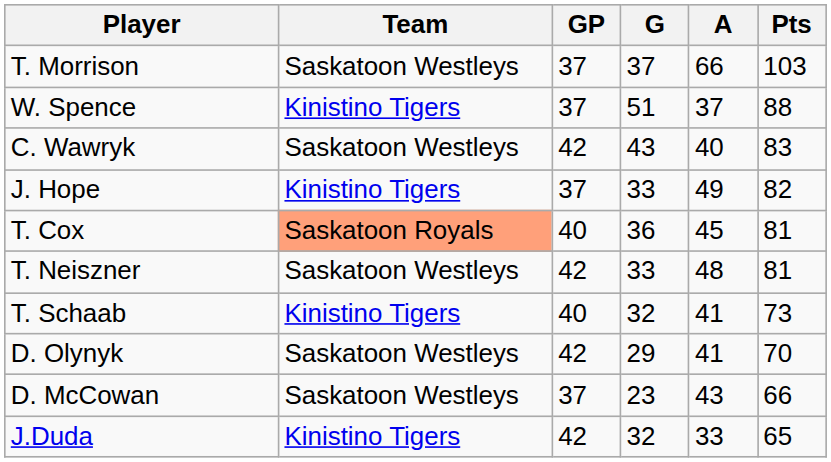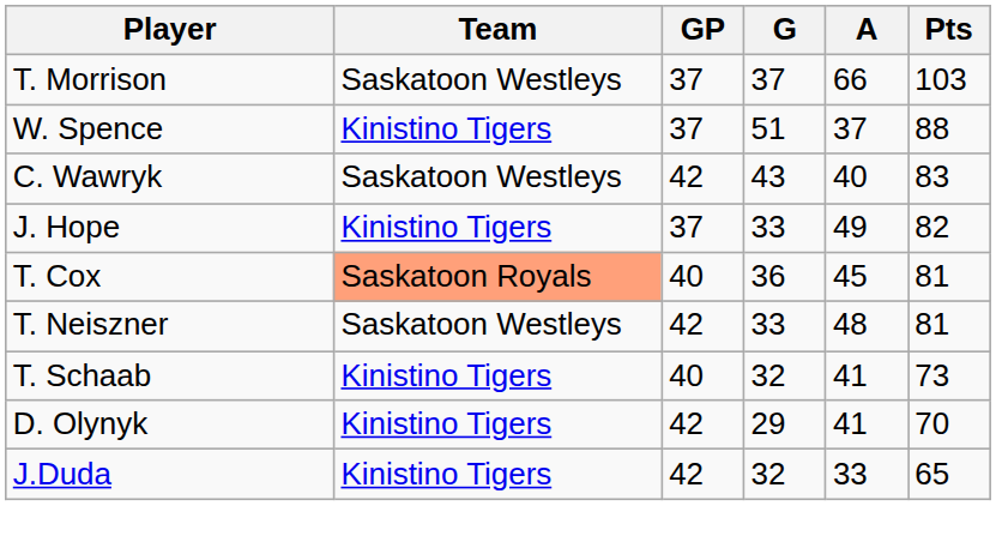 <table class="wikitable">
 <tr>
 <th width="30%">Player</th>
 <th width="30%">Team</th>
 <th width="7.5%">GP</th>
 <th width="7.5%">G</th>
 <th width="7.5%">A</th>
 <th width="7.5%">Pts</th>
 </tr>
 <tr>
 <td>T. Morrison</td>
 <td>Saskatoon Westleys</td>
 <td>37</td>
 <td>37</td>
 <td>66</td>
 <td>103</td>
 </tr>
 <tr>
 <td>W. Spence</td>
 <td><a href='#'>Kinistino Tigers</a></td>
 <td>37</td>
 <td>51</td>
 <td>37</td>
 <td>88</td>
 </tr>
 <tr>
 <td>C. Wawryk</td>
 <td>Saskatoon Westleys</td>
 <td>42</td>
 <td>43</td>
 <td>40</td>
 <td>83</td>
 </tr>
 <tr>
 <td>J. Hope</td>
 <td><a href='#'>Kinistino Tigers</a></td>
 <td>37</td>
 <td>33</td>
 <td>49</td>
 <td>82</td>
 </tr>
 <tr>
 <td>T. Cox</td>
 <td style="background: lightsalmon;">Saskatoon Royals</td>
 <td>40</td>
 <td>36</td>
 <td>45</td>
 <td>81</td>
 </tr>
 <tr>
 <td>T. Neiszner</td>
 <td>Saskatoon Westleys</td>
 <td>42</td>
 <td>33</td>
 <td>48</td>
 <td>81</td>
 </tr>
 <tr>
 <td>T. Schaab</td>
 <td><a href='#'>Kinistino Tigers</a></td>
 <td>40</td>
 <td>32</td>
 <td>41</td>
 <td>73</td>
 </tr>
 <tr>
 <td>D. Olynyk</td>
-<td>Saskatoon Westleys</td>
+<td><a href='#'>Kinistino Tigers</a></td>
 <td>42</td>
 <td>29</td>
 <td>41</td>
 <td>70</td>
-</tr>
-<tr>
-<td>D. McCowan</td>
-<td>Saskatoon Westleys</td>
-<td>37</td>
-<td>23</td>
-<td>43</td>
-<td>66</td>
 </tr>
 <tr>
 <td><a href='#'>J.Duda</a></td>
 <td><a href='#'>Kinistino Tigers</a></td>
 <td>42</td>
 <td>32</td>
 <td>33</td>
 <td>65</td>
 </tr>
 </table>
